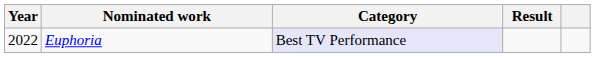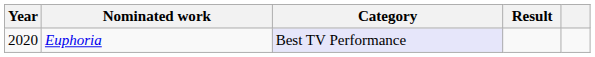 <table class="wikitable plainrowheaders" style="width:100%;">
 <tr>
 <th scope="col" style="width:5%;">Year</th>
 <th scope="col" style="width:40%;">Nominated work</th>
 <th scope="col" style="width:40%;">Category</th>
 <th scope="col" style="width:10%;">Result</th>
 <th scope="col" style="width:5%;"></th>
 </tr>
 <tr>
-<td>2022</td>
+<td>2020</td>
 <td><em><a href='#'>Euphoria</a></em></td>
 <td style="background: lavender;">Best TV Performance</td>
 <td></td>
 <td style = "text-align: center;"></td>
 </tr>
 </table>
